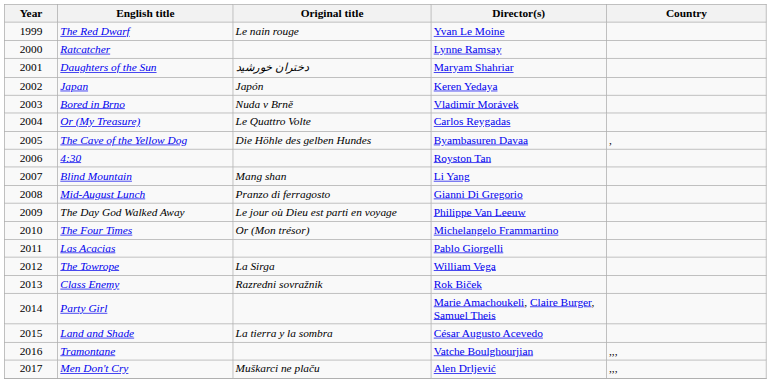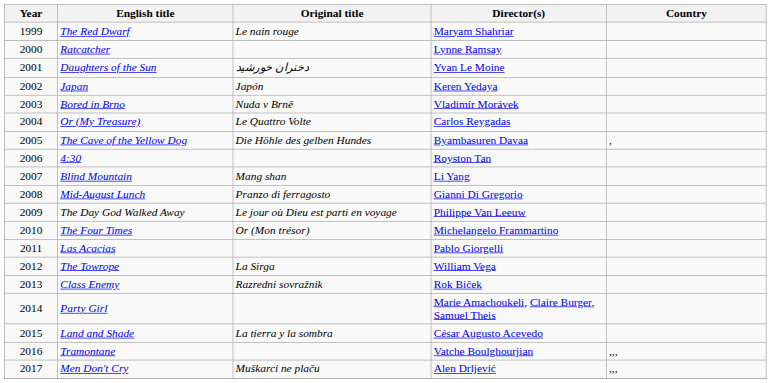 <table class="sortable wikitable" width="85%" cellpadding="5">
 <tr>
 <th width="7%">Year</th>
 <th width="23%">English title</th>
 <th width="26%">Original title</th>
 <th width="23%">Director(s)</th>
 <th width="23%">Country</th>
 </tr>
 <tr>
 <td style="text-align:center;">1999</td>
 <td><em><a href='#'>The Red Dwarf</a></em></td>
 <td><em>Le nain rouge</em></td>
-<td><a href='#'>Yvan Le Moine</a></td>
+<td><a href='#'>Maryam Shahriar</a></td>
 <td></td>
 </tr>
 <tr>
 <td style="text-align:center;">2000</td>
 <td><em><a href='#'>Ratcatcher</a></em></td>
 <td></td>
 <td><a href='#'>Lynne Ramsay</a></td>
 <td></td>
 </tr>
 <tr>
 <td style="text-align:center;">2001</td>
 <td><em><a href='#'>Daughters of the Sun</a></em></td>
 <td><em>دختران خورشید</em></td>
-<td><a href='#'>Maryam Shahriar</a></td>
+<td><a href='#'>Yvan Le Moine</a></td>
 <td></td>
 </tr>
 <tr>
 <td style="text-align:center;">2002</td>
 <td><em><a href='#'>Japan</a></em></td>
 <td><em>Japón</em></td>
 <td><a href='#'>Keren Yedaya</a></td>
 <td></td>
 </tr>
 <tr>
 <td style="text-align:center;">2003</td>
 <td><em><a href='#'>Bored in Brno</a></em></td>
 <td><em>Nuda v Brně</em></td>
 <td><a href='#'>Vladimír Morávek</a></td>
 <td></td>
 </tr>
 <tr>
 <td style="text-align:center;">2004</td>
 <td><em><a href='#'>Or (My Treasure)</a></em></td>
 <td><em>Le Quattro Volte</em></td>
 <td><a href='#'>Carlos Reygadas</a></td>
 <td></td>
 </tr>
 <tr>
 <td style="text-align:center;">2005</td>
 <td><em><a href='#'>The Cave of the Yellow Dog</a></em></td>
 <td><em>Die Höhle des gelben Hundes</em></td>
 <td><a href='#'>Byambasuren Davaa</a></td>
 <td>, </td>
 </tr>
 <tr>
 <td style="text-align:center;">2006</td>
 <td><em><a href='#'>4:30</a></em></td>
 <td></td>
 <td><a href='#'>Royston Tan</a></td>
 <td></td>
 </tr>
 <tr>
 <td style="text-align:center;">2007</td>
 <td><em><a href='#'>Blind Mountain</a></em></td>
 <td><em>Mang shan</em></td>
 <td><a href='#'>Li Yang</a></td>
 <td></td>
 </tr>
 <tr>
 <td style="text-align:center;">2008</td>
 <td><em><a href='#'>Mid-August Lunch</a></em></td>
 <td><em>Pranzo di ferragosto</em></td>
 <td><a href='#'>Gianni Di Gregorio</a></td>
 <td></td>
 </tr>
 <tr>
 <td style="text-align:center;">2009</td>
 <td><em>The Day God Walked Away</em></td>
 <td><em>Le jour où Dieu est parti en voyage</em></td>
 <td><a href='#'>Philippe Van Leeuw</a></td>
 <td></td>
 </tr>
 <tr>
 <td style="text-align:center;">2010</td>
 <td><em><a href='#'>The Four Times</a></em></td>
 <td><em>Or (Mon trésor)</em></td>
 <td><a href='#'>Michelangelo Frammartino</a></td>
 <td></td>
 </tr>
 <tr>
 <td style="text-align:center;">2011</td>
 <td><em><a href='#'>Las Acacias</a></em></td>
 <td></td>
 <td><a href='#'>Pablo Giorgelli</a></td>
 <td></td>
 </tr>
 <tr>
 <td style="text-align:center;">2012</td>
 <td><em><a href='#'>The Towrope</a></em></td>
 <td><em>La Sirga</em></td>
 <td><a href='#'>William Vega</a></td>
 <td></td>
 </tr>
 <tr>
 <td style="text-align:center;">2013</td>
 <td><em><a href='#'>Class Enemy</a></em></td>
 <td><em>Razredni sovražnik</em></td>
 <td><a href='#'>Rok Biček</a></td>
 <td></td>
 </tr>
 <tr>
 <td style="text-align:center;">2014</td>
 <td><em><a href='#'>Party Girl</a></em></td>
 <td></td>
 <td><a href='#'>Marie Amachoukeli</a>, <a href='#'>Claire Burger</a>, <a href='#'>Samuel Theis</a></td>
 <td></td>
 </tr>
 <tr>
 <td style="text-align:center;">2015</td>
 <td><em><a href='#'>Land and Shade</a></em></td>
 <td><em>La tierra y la sombra</em></td>
 <td><a href='#'>César Augusto Acevedo</a></td>
 <td></td>
 </tr>
 <tr>
 <td style="text-align:center;">2016</td>
 <td><em><a href='#'>Tramontane</a></em></td>
 <td></td>
 <td><a href='#'>Vatche Boulghourjian</a></td>
 <td>,,,</td>
 </tr>
 <tr>
 <td style="text-align:center;">2017</td>
 <td><em><a href='#'>Men Don't Cry</a></em></td>
 <td><em>Muškarci ne plaču</em></td>
 <td><a href='#'>Alen Drljević</a></td>
 <td>,,,</td>
 </tr>
 <tr>
 </tr>
 </table>
